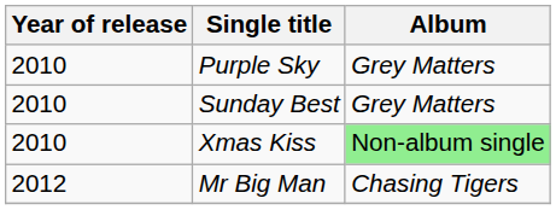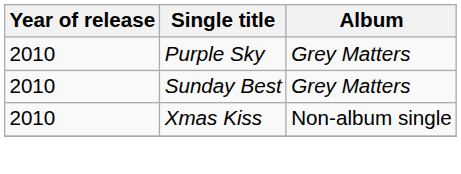 <table class="wikitable">
 <tr>
 <th>Year of release</th>
 <th>Single title</th>
 <th>Album</th>
 </tr>
 <tr>
 <td>2010</td>
 <td><em>Purple Sky</em></td>
 <td><em>Grey Matters</em></td>
 </tr>
 <tr>
 <td>2010</td>
 <td><em>Sunday Best</em></td>
 <td><em>Grey Matters</em></td>
 </tr>
 <tr>
 <td>2010</td>
 <td><em>Xmas Kiss</em></td>
-<td style="background: lightgreen;">Non-album single</td>
-</tr>
-<tr>
-<td>2012</td>
-<td><em>Mr Big Man</em></td>
-<td><em>Chasing Tigers</em></td>
+<td>Non-album single</td>
 </tr>
 <tr>
 </tr>
 </table>
